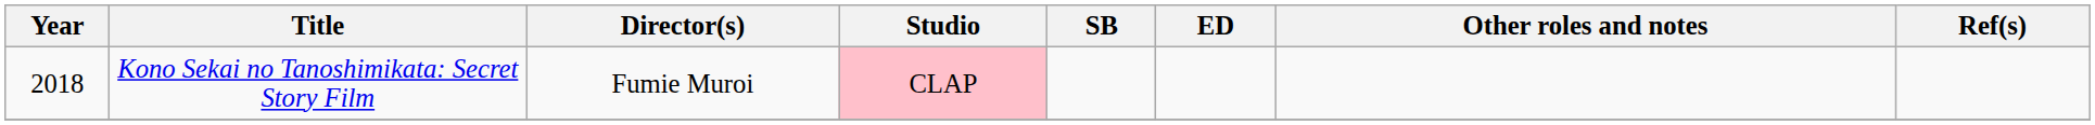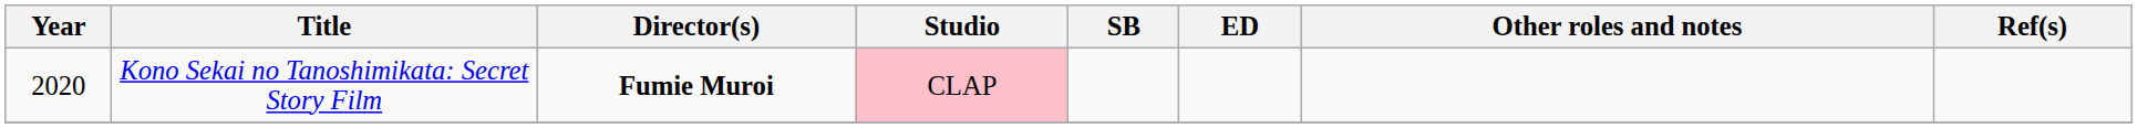 <table class="wikitable sortable" style="text-align:center; margin=auto; ">
 <tr>
 <th scope="col" width=5%>Year</th>
 <th scope="col" width=20%>Title</th>
 <th scope="col" width=15%>Director(s)</th>
 <th scope="col" width=10%>Studio</th>
 <th scope="col" class="unsortable">SB</th>
 <th scope="col" class="unsortable">ED</th>
 <th scope="col" class="unsortable">Other roles and notes</th>
 <th scope="col" class="unsortable">Ref(s)</th>
 </tr>
 <tr>
-<td>2018</td>
+<td>2020</td>
 <td><em><a href='#'>Kono Sekai no Tanoshimikata: Secret Story Film</a></em></td>
-<td>Fumie Muroi</td>
+<td><strong>Fumie Muroi</strong></td>
 <td style="background: pink;">CLAP</td>
 <td></td>
 <td></td>
 <td></td>
 <td></td>
 </tr>
 <tr>
 </tr>
 </table>
